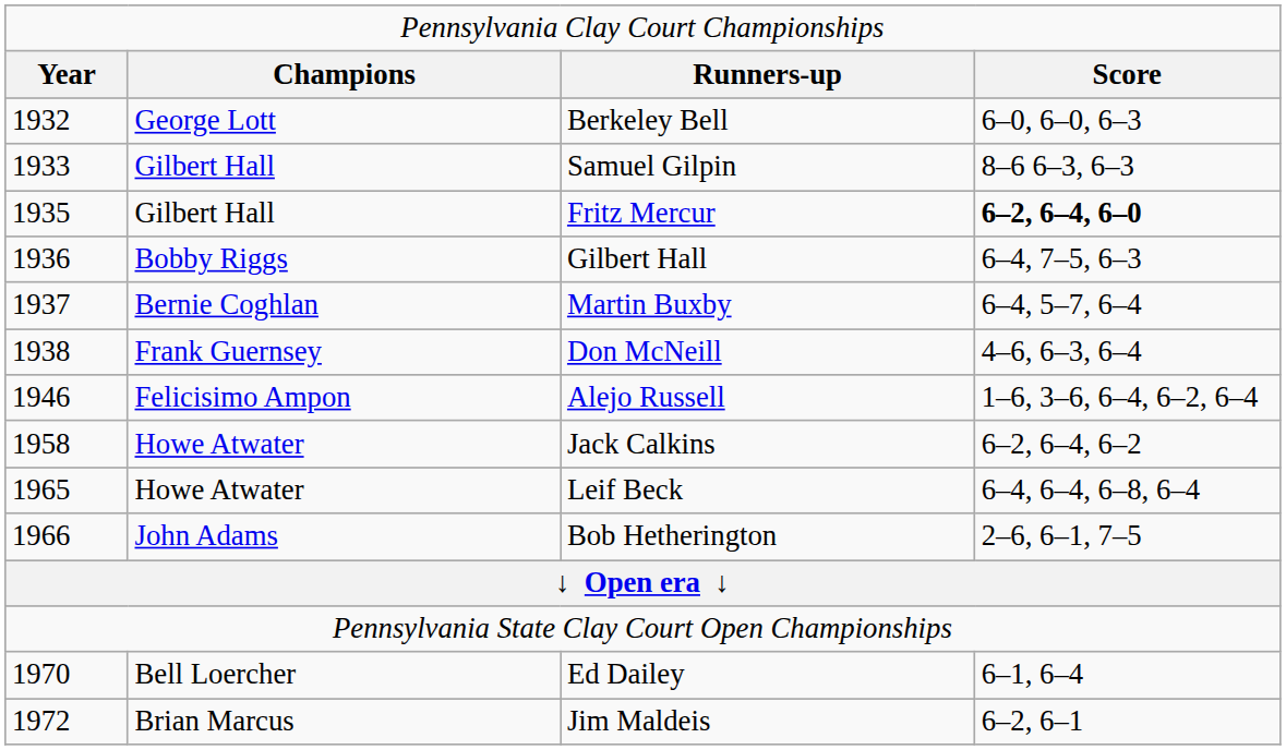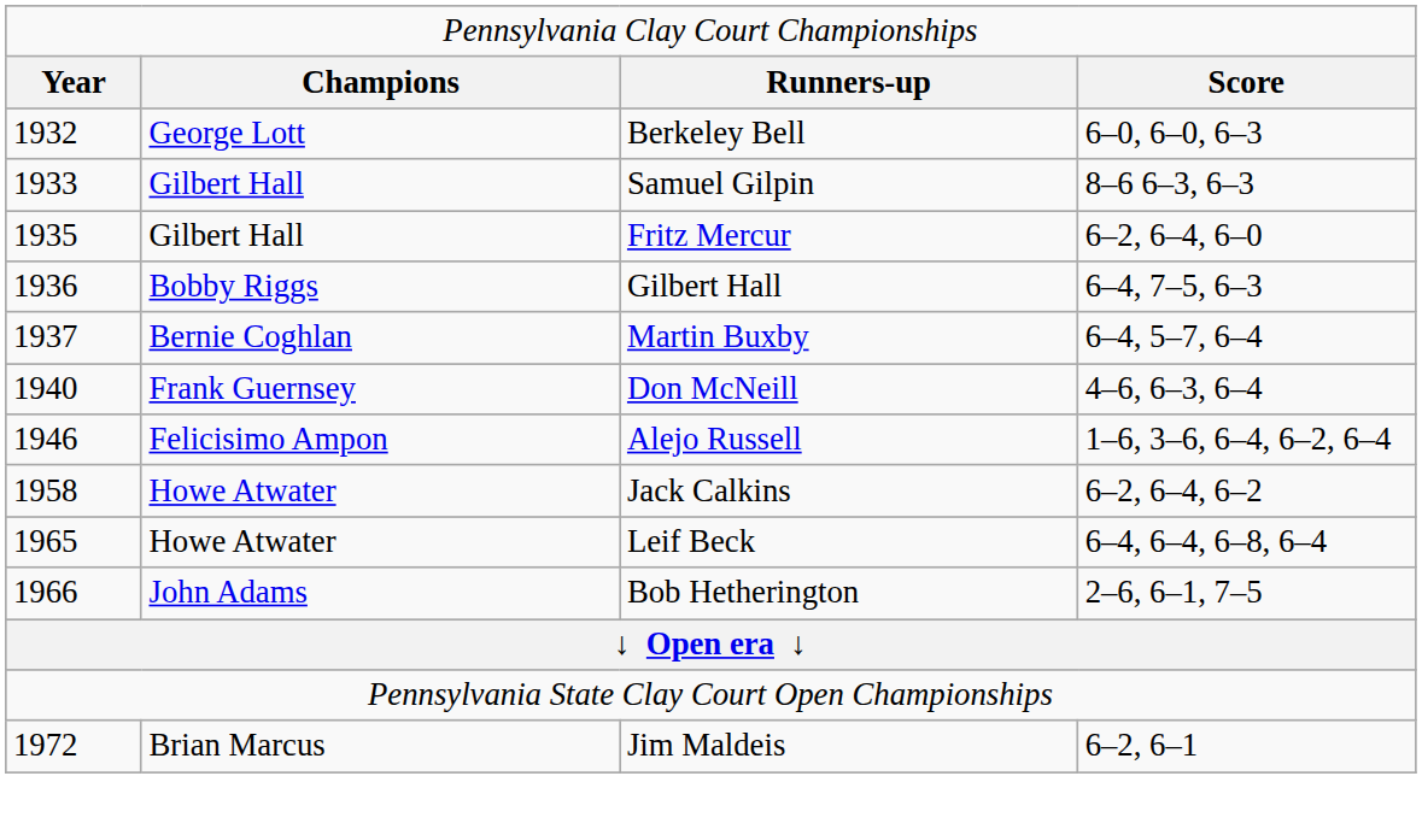 <table class="wikitable">
 <tr>
 <td colspan=4 align=center><em>Pennsylvania Clay Court Championships</em></td>
 </tr>
 <tr>
 <th style="width:60px;">Year</th>
 <th style="width:230px;">Champions</th>
 <th style="width:220px;">Runners-up</th>
 <th style="width:160px;">Score</th>
 </tr>
 <tr>
 <td>1932</td>
 <td> <a href='#'>George Lott</a></td>
 <td> Berkeley Bell</td>
 <td>6–0, 6–0, 6–3</td>
 </tr>
 <tr>
 <td>1933</td>
 <td> <a href='#'>Gilbert Hall</a></td>
 <td> Samuel Gilpin</td>
 <td>8–6 6–3, 6–3</td>
 </tr>
 <tr>
 <td>1935</td>
 <td> Gilbert Hall</td>
 <td> <a href='#'>Fritz Mercur</a></td>
-<td><strong>6–2, 6–4, 6–0</strong></td>
+<td>6–2, 6–4, 6–0</td>
 </tr>
 <tr>
 <td>1936</td>
 <td> <a href='#'>Bobby Riggs</a></td>
 <td> Gilbert Hall</td>
 <td>6–4, 7–5, 6–3</td>
 </tr>
 <tr>
 <td>1937</td>
 <td> <a href='#'>Bernie Coghlan</a></td>
 <td> <a href='#'>Martin Buxby</a></td>
 <td>6–4, 5–7, 6–4</td>
 </tr>
 <tr>
-<td>1938</td>
+<td>1940</td>
 <td> <a href='#'>Frank Guernsey</a></td>
 <td> <a href='#'>Don McNeill</a></td>
 <td>4–6, 6–3, 6–4</td>
 </tr>
 <tr>
 <td>1946</td>
 <td> <a href='#'>Felicisimo Ampon</a></td>
 <td> <a href='#'>Alejo Russell</a></td>
 <td>1–6, 3–6, 6–4, 6–2, 6–4</td>
 </tr>
 <tr>
 <td>1958</td>
 <td> <a href='#'>Howe Atwater</a></td>
 <td> Jack Calkins</td>
 <td>6–2, 6–4, 6–2</td>
 </tr>
 <tr>
 <td>1965</td>
 <td> Howe Atwater</td>
 <td> Leif Beck</td>
 <td>6–4, 6–4, 6–8, 6–4</td>
 </tr>
 <tr>
 <td>1966</td>
 <td> <a href='#'>John Adams</a></td>
 <td> Bob Hetherington</td>
 <td>2–6, 6–1, 7–5</td>
 </tr>
 <tr>
 <th colspan=4 align=center>↓  <a href='#'>Open era</a>  ↓</th>
 </tr>
 <tr>
 <td colspan=4 align=center><em>Pennsylvania State Clay Court Open Championships</em></td>
 </tr>
 <tr>
-<td>1970</td>
-<td> Bell Loercher</td>
-<td> Ed Dailey</td>
-<td>6–1, 6–4</td>
-</tr>
-<tr>
 <td>1972</td>
 <td> Brian Marcus</td>
 <td> Jim Maldeis</td>
 <td>6–2, 6–1</td>
 </tr>
 </table>
